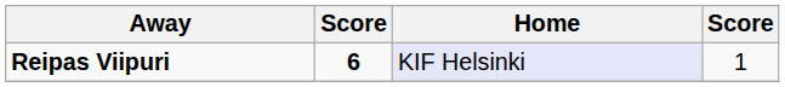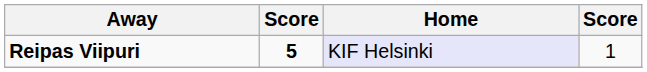 <table class="wikitable">
 <tr>
 <th width="200">Away</th>
 <th width="40">Score</th>
 <th width="200">Home</th>
 <th width="40">Score</th>
 </tr>
 <tr>
 <td><strong>Reipas Viipuri</strong></td>
-<td align=center><strong>6</strong></td>
+<td align=center><strong>5</strong></td>
 <td style="background: lavender;">KIF Helsinki</td>
 <td align=center>1</td>
 </tr>
 <tr>
 </tr>
 </table>
